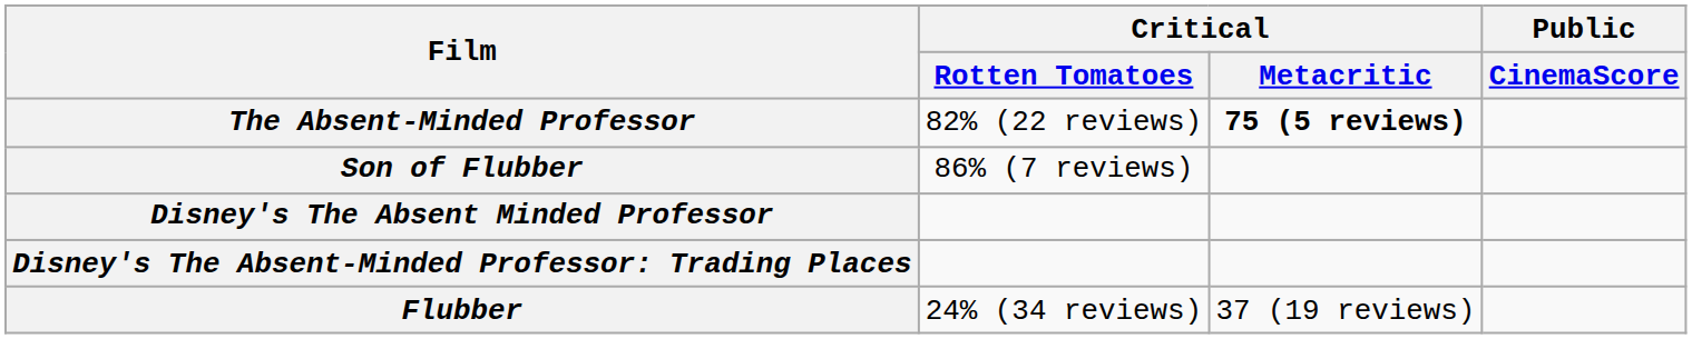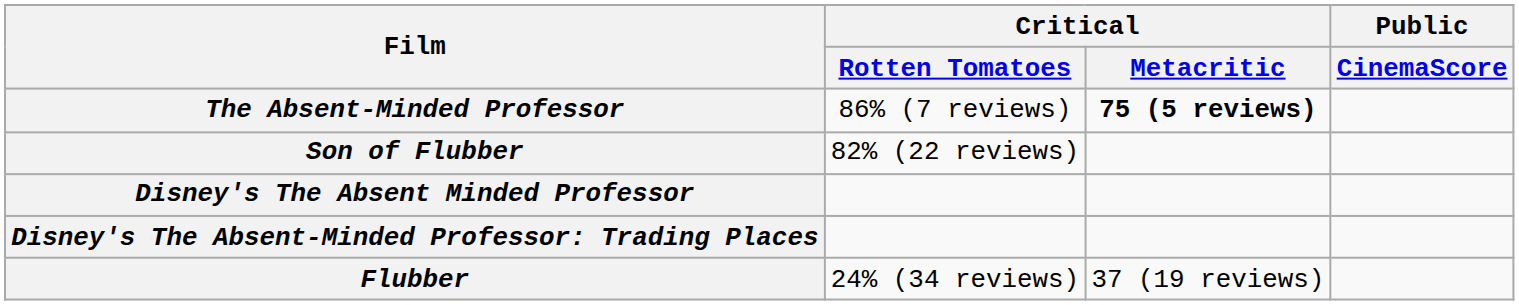 <table class="wikitable plainrowheaders sortable" style="text-align: center">
 <tr>
 <th scope="col" rowspan="2">Film</th>
 <th scope="col" colspan="2">Critical</th>
 <th scope="col" colspan="1">Public</th>
 </tr>
 <tr>
 <th scope="col"><a href='#'>Rotten Tomatoes</a></th>
 <th scope="col"><a href='#'>Metacritic</a></th>
 <th scope="col"><a href='#'>CinemaScore</a></th>
 </tr>
 <tr>
 <th scope="row"><em>The Absent-Minded Professor</em></th>
-<td>82% (22 reviews)</td>
+<td>86% (7 reviews)</td>
 <td><strong>75 (5 reviews)</strong></td>
 <td></td>
 </tr>
 <tr>
 <th scope="row"><em>Son of Flubber</em></th>
-<td>86% (7 reviews)</td>
+<td>82% (22 reviews)</td>
 <td></td>
 <td></td>
 </tr>
 <tr>
 <th scope="row"><em>Disney's The Absent Minded Professor</em></th>
 <td></td>
 <td></td>
 <td></td>
 </tr>
 <tr>
 <th scope="row"><em>Disney's The Absent-Minded Professor: Trading Places</em></th>
 <td></td>
 <td></td>
 <td></td>
 </tr>
 <tr>
 <th scope="row"><em>Flubber</em></th>
 <td>24% (34 reviews)</td>
 <td>37 (19 reviews)</td>
 <td></td>
 </tr>
 </table>
